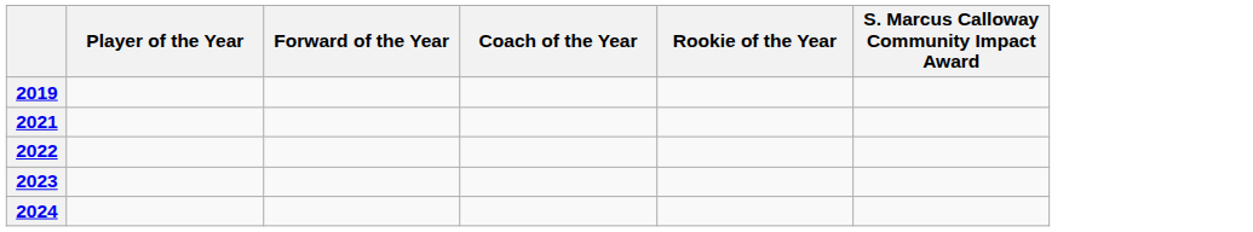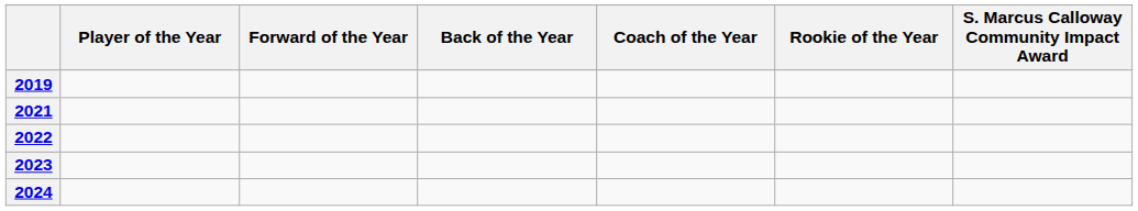 <table class="wikitable" style="margin-left:0.4em; text-align:center;">
 <tr>
 <th style="width:3em; padding:1px;"></th>
 <th style="width:10em;">Player of the Year</th>
 <th style="width:10em;">Forward of the Year</th>
+<th style="width:10em;">Back of the Year</th>
 <th style="width:10em;">Coach of the Year</th>
 <th style="width:10em;">Rookie of the Year</th>
 <th style="width:10em;">S. Marcus Calloway Community Impact Award</th>
 </tr>
 <tr>
 <th><a href='#'>2019</a></th>
+<td></td>
 <td></td>
 <td></td>
 <td></td>
 <td></td>
 <td></td>
 </tr>
 <tr>
 <th><a href='#'>2021</a></th>
 <td></td>
 <td></td>
 <td></td>
 <td></td>
 <td></td>
+<td></td>
 </tr>
 <tr>
 <th><a href='#'>2022</a></th>
+<td></td>
 <td></td>
 <td></td>
 <td></td>
 <td></td>
 <td></td>
 </tr>
 <tr>
 <th><a href='#'>2023</a></th>
 <td></td>
 <td></td>
 <td></td>
 <td></td>
 <td></td>
+<td></td>
 </tr>
 <tr>
 <th><a href='#'>2024</a></th>
 <td></td>
 <td></td>
 <td></td>
 <td></td>
 <td></td>
+<td></td>
 </tr>
 </table>
